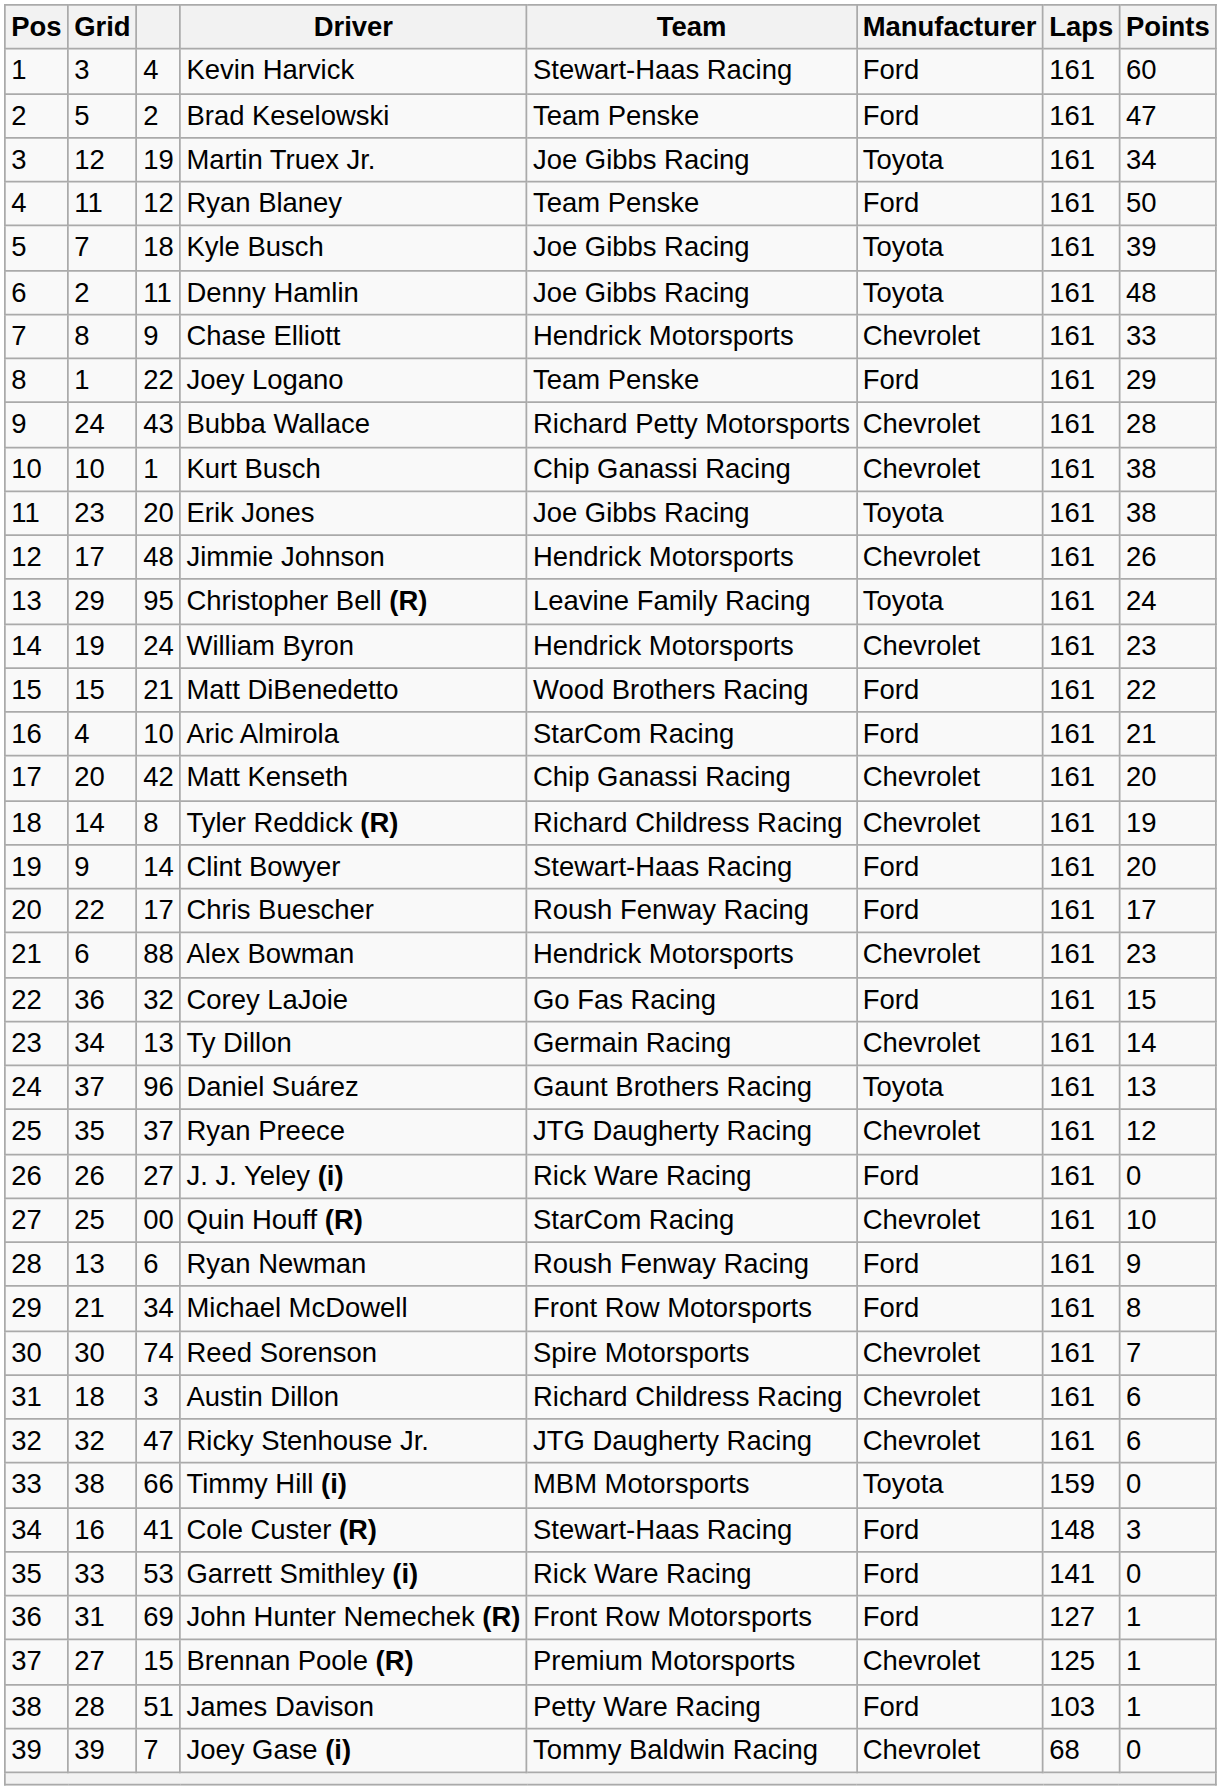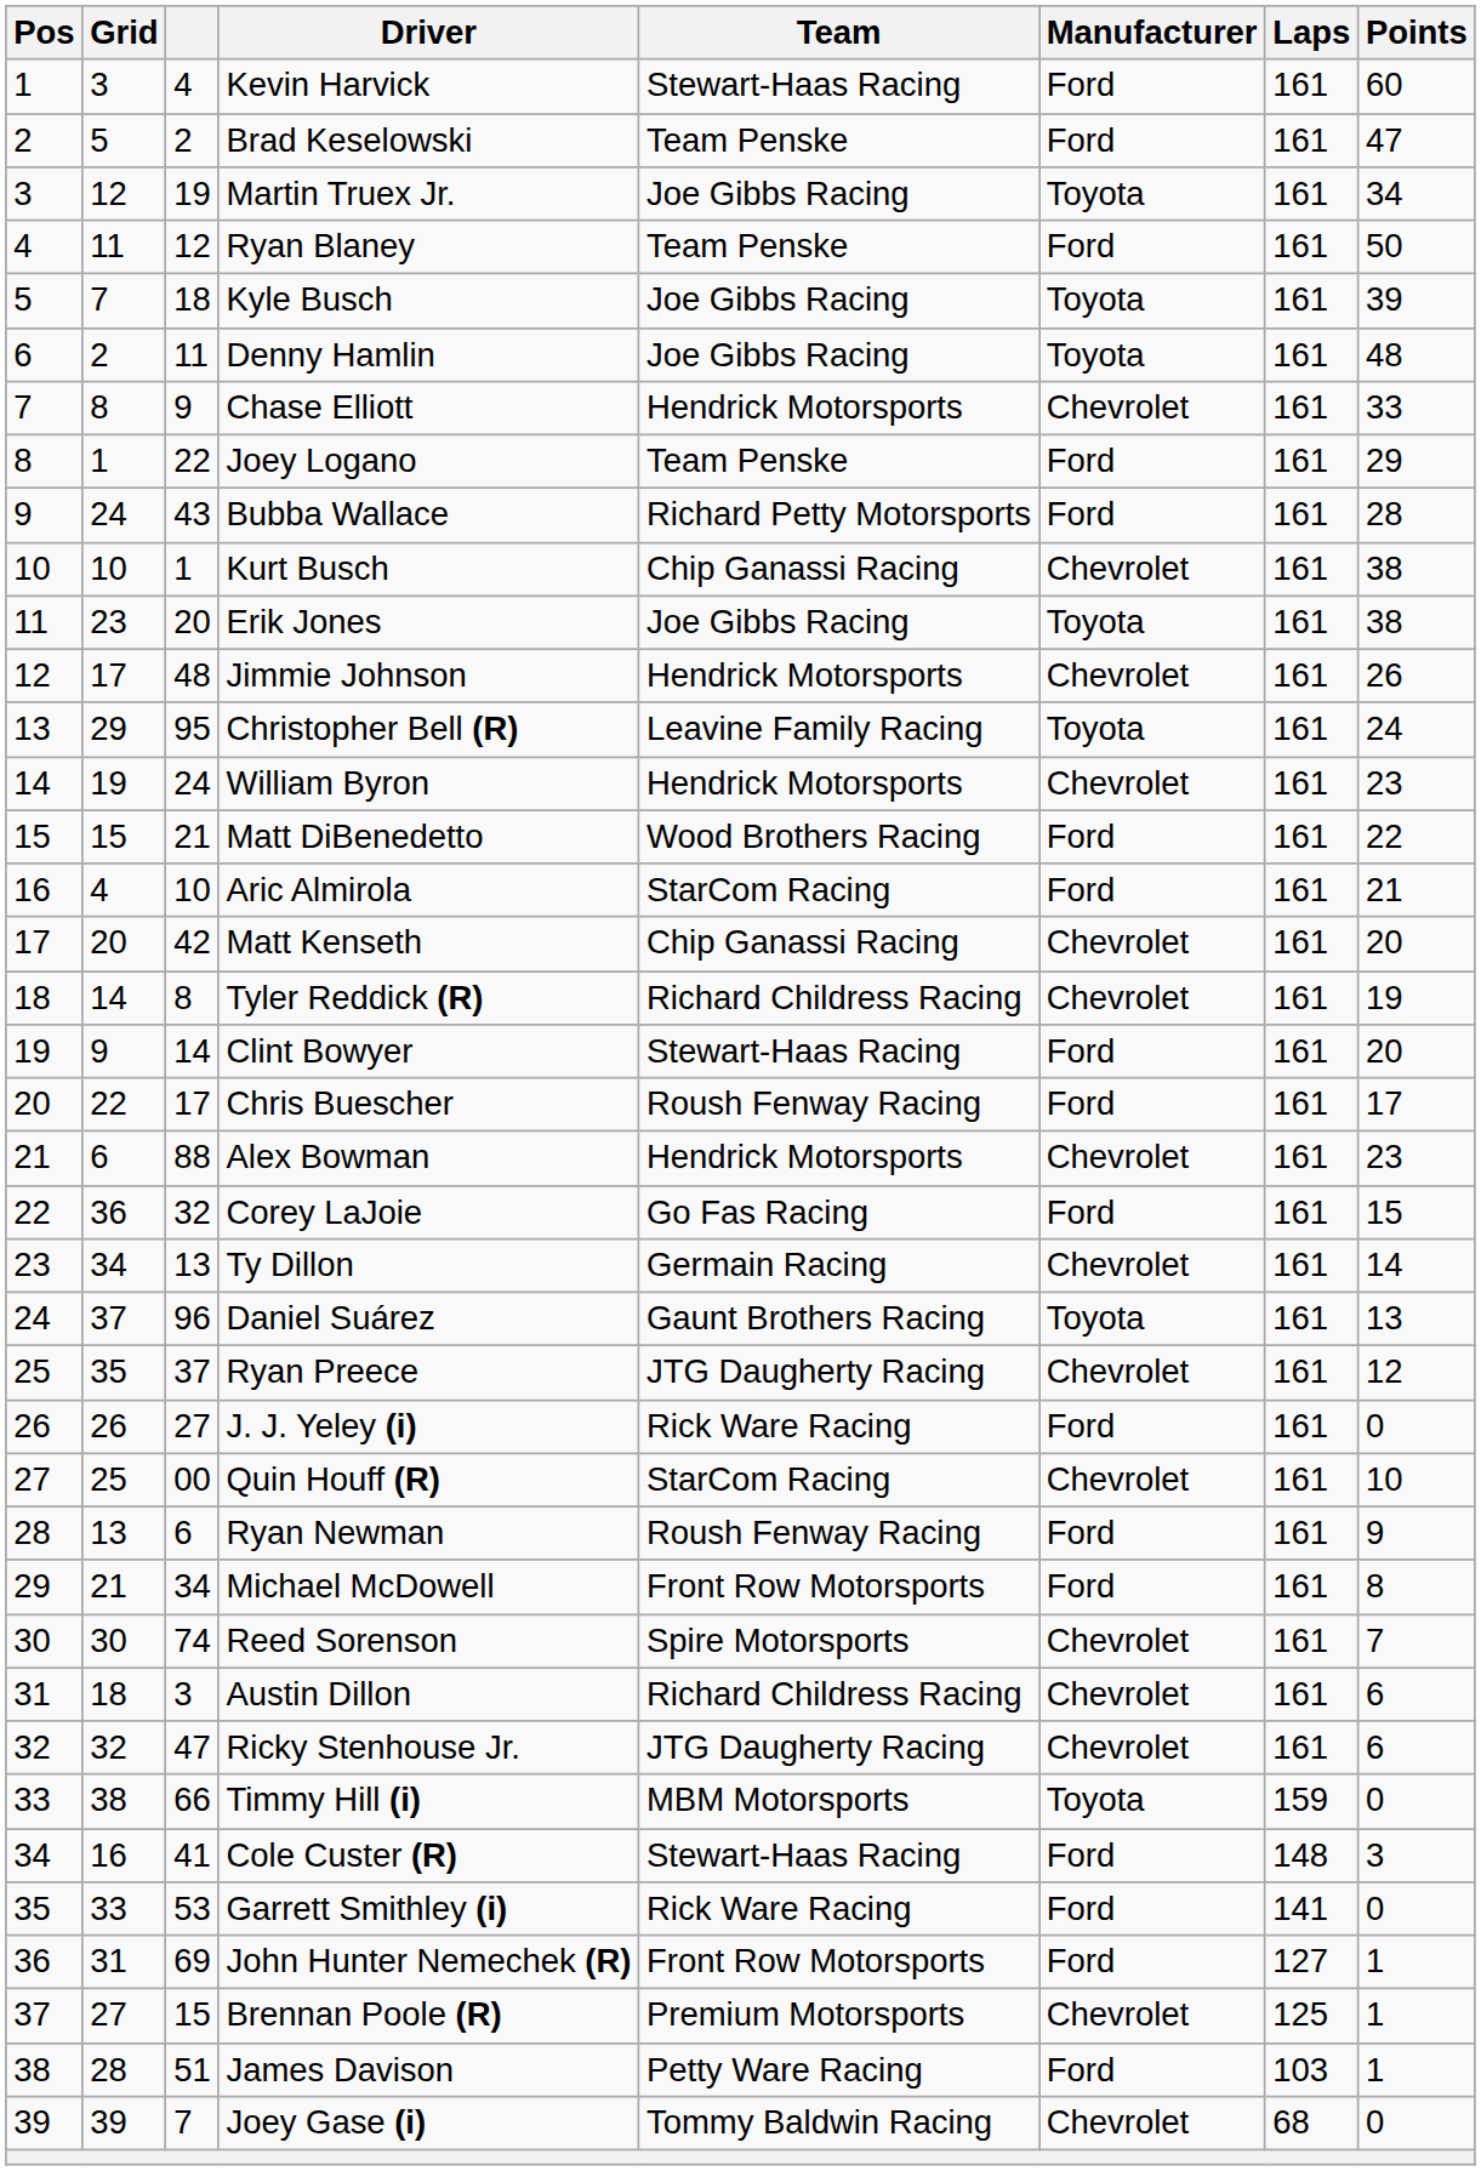 <table class="wikitable" style="font-size:98%">
 <tr>
 <th>Pos</th>
 <th>Grid</th>
 <th></th>
 <th>Driver</th>
 <th>Team</th>
 <th>Manufacturer</th>
 <th>Laps</th>
 <th>Points</th>
 </tr>
 <tr>
 <td>1</td>
 <td>3</td>
 <td>4</td>
 <td>Kevin Harvick</td>
 <td>Stewart-Haas Racing</td>
 <td>Ford</td>
 <td>161</td>
 <td>60</td>
 </tr>
 <tr>
 <td>2</td>
 <td>5</td>
 <td>2</td>
 <td>Brad Keselowski</td>
 <td>Team Penske</td>
 <td>Ford</td>
 <td>161</td>
 <td>47</td>
 </tr>
 <tr>
 <td>3</td>
 <td>12</td>
 <td>19</td>
 <td>Martin Truex Jr.</td>
 <td>Joe Gibbs Racing</td>
 <td>Toyota</td>
 <td>161</td>
 <td>34</td>
 </tr>
 <tr>
 <td>4</td>
 <td>11</td>
 <td>12</td>
 <td>Ryan Blaney</td>
 <td>Team Penske</td>
 <td>Ford</td>
 <td>161</td>
 <td>50</td>
 </tr>
 <tr>
 <td>5</td>
 <td>7</td>
 <td>18</td>
 <td>Kyle Busch</td>
 <td>Joe Gibbs Racing</td>
 <td>Toyota</td>
 <td>161</td>
 <td>39</td>
 </tr>
 <tr>
 <td>6</td>
 <td>2</td>
 <td>11</td>
 <td>Denny Hamlin</td>
 <td>Joe Gibbs Racing</td>
 <td>Toyota</td>
 <td>161</td>
 <td>48</td>
 </tr>
 <tr>
 <td>7</td>
 <td>8</td>
 <td>9</td>
 <td>Chase Elliott</td>
 <td>Hendrick Motorsports</td>
 <td>Chevrolet</td>
 <td>161</td>
 <td>33</td>
 </tr>
 <tr>
 <td>8</td>
 <td>1</td>
 <td>22</td>
 <td>Joey Logano</td>
 <td>Team Penske</td>
 <td>Ford</td>
 <td>161</td>
 <td>29</td>
 </tr>
 <tr>
 <td>9</td>
 <td>24</td>
 <td>43</td>
 <td>Bubba Wallace</td>
 <td>Richard Petty Motorsports</td>
-<td>Chevrolet</td>
+<td>Ford</td>
 <td>161</td>
 <td>28</td>
 </tr>
 <tr>
 <td>10</td>
 <td>10</td>
 <td>1</td>
 <td>Kurt Busch</td>
 <td>Chip Ganassi Racing</td>
 <td>Chevrolet</td>
 <td>161</td>
 <td>38</td>
 </tr>
 <tr>
 <td>11</td>
 <td>23</td>
 <td>20</td>
 <td>Erik Jones</td>
 <td>Joe Gibbs Racing</td>
 <td>Toyota</td>
 <td>161</td>
 <td>38</td>
 </tr>
 <tr>
 <td>12</td>
 <td>17</td>
 <td>48</td>
 <td>Jimmie Johnson</td>
 <td>Hendrick Motorsports</td>
 <td>Chevrolet</td>
 <td>161</td>
 <td>26</td>
 </tr>
 <tr>
 <td>13</td>
 <td>29</td>
 <td>95</td>
 <td>Christopher Bell <strong>(R)</strong></td>
 <td>Leavine Family Racing</td>
 <td>Toyota</td>
 <td>161</td>
 <td>24</td>
 </tr>
 <tr>
 <td>14</td>
 <td>19</td>
 <td>24</td>
 <td>William Byron</td>
 <td>Hendrick Motorsports</td>
 <td>Chevrolet</td>
 <td>161</td>
 <td>23</td>
 </tr>
 <tr>
 <td>15</td>
 <td>15</td>
 <td>21</td>
 <td>Matt DiBenedetto</td>
 <td>Wood Brothers Racing</td>
 <td>Ford</td>
 <td>161</td>
 <td>22</td>
 </tr>
 <tr>
 <td>16</td>
 <td>4</td>
 <td>10</td>
 <td>Aric Almirola</td>
 <td>StarCom Racing</td>
 <td>Ford</td>
 <td>161</td>
 <td>21</td>
 </tr>
 <tr>
 <td>17</td>
 <td>20</td>
 <td>42</td>
 <td>Matt Kenseth</td>
 <td>Chip Ganassi Racing</td>
 <td>Chevrolet</td>
 <td>161</td>
 <td>20</td>
 </tr>
 <tr>
 <td>18</td>
 <td>14</td>
 <td>8</td>
 <td>Tyler Reddick <strong>(R)</strong></td>
 <td>Richard Childress Racing</td>
 <td>Chevrolet</td>
 <td>161</td>
 <td>19</td>
 </tr>
 <tr>
 <td>19</td>
 <td>9</td>
 <td>14</td>
 <td>Clint Bowyer</td>
 <td>Stewart-Haas Racing</td>
 <td>Ford</td>
 <td>161</td>
 <td>20</td>
 </tr>
 <tr>
 <td>20</td>
 <td>22</td>
 <td>17</td>
 <td>Chris Buescher</td>
 <td>Roush Fenway Racing</td>
 <td>Ford</td>
 <td>161</td>
 <td>17</td>
 </tr>
 <tr>
 <td>21</td>
 <td>6</td>
 <td>88</td>
 <td>Alex Bowman</td>
 <td>Hendrick Motorsports</td>
 <td>Chevrolet</td>
 <td>161</td>
 <td>23</td>
 </tr>
 <tr>
 <td>22</td>
 <td>36</td>
 <td>32</td>
 <td>Corey LaJoie</td>
 <td>Go Fas Racing</td>
 <td>Ford</td>
 <td>161</td>
 <td>15</td>
 </tr>
 <tr>
 <td>23</td>
 <td>34</td>
 <td>13</td>
 <td>Ty Dillon</td>
 <td>Germain Racing</td>
 <td>Chevrolet</td>
 <td>161</td>
 <td>14</td>
 </tr>
 <tr>
 <td>24</td>
 <td>37</td>
 <td>96</td>
 <td>Daniel Suárez</td>
 <td>Gaunt Brothers Racing</td>
 <td>Toyota</td>
 <td>161</td>
 <td>13</td>
 </tr>
 <tr>
 <td>25</td>
 <td>35</td>
 <td>37</td>
 <td>Ryan Preece</td>
 <td>JTG Daugherty Racing</td>
 <td>Chevrolet</td>
 <td>161</td>
 <td>12</td>
 </tr>
 <tr>
 <td>26</td>
 <td>26</td>
 <td>27</td>
 <td>J. J. Yeley <strong>(i)</strong></td>
 <td>Rick Ware Racing</td>
 <td>Ford</td>
 <td>161</td>
 <td>0</td>
 </tr>
 <tr>
 <td>27</td>
 <td>25</td>
 <td>00</td>
 <td>Quin Houff <strong>(R)</strong></td>
 <td>StarCom Racing</td>
 <td>Chevrolet</td>
 <td>161</td>
 <td>10</td>
 </tr>
 <tr>
 <td>28</td>
 <td>13</td>
 <td>6</td>
 <td>Ryan Newman</td>
 <td>Roush Fenway Racing</td>
 <td>Ford</td>
 <td>161</td>
 <td>9</td>
 </tr>
 <tr>
 <td>29</td>
 <td>21</td>
 <td>34</td>
 <td>Michael McDowell</td>
 <td>Front Row Motorsports</td>
 <td>Ford</td>
 <td>161</td>
 <td>8</td>
 </tr>
 <tr>
 <td>30</td>
 <td>30</td>
 <td>74</td>
 <td>Reed Sorenson</td>
 <td>Spire Motorsports</td>
 <td>Chevrolet</td>
 <td>161</td>
 <td>7</td>
 </tr>
 <tr>
 <td>31</td>
 <td>18</td>
 <td>3</td>
 <td>Austin Dillon</td>
 <td>Richard Childress Racing</td>
 <td>Chevrolet</td>
 <td>161</td>
 <td>6</td>
 </tr>
 <tr>
 <td>32</td>
 <td>32</td>
 <td>47</td>
 <td>Ricky Stenhouse Jr.</td>
 <td>JTG Daugherty Racing</td>
 <td>Chevrolet</td>
 <td>161</td>
 <td>6</td>
 </tr>
 <tr>
 <td>33</td>
 <td>38</td>
 <td>66</td>
 <td>Timmy Hill <strong>(i)</strong></td>
 <td>MBM Motorsports</td>
 <td>Toyota</td>
 <td>159</td>
 <td>0</td>
 </tr>
 <tr>
 <td>34</td>
 <td>16</td>
 <td>41</td>
 <td>Cole Custer <strong>(R)</strong></td>
 <td>Stewart-Haas Racing</td>
 <td>Ford</td>
 <td>148</td>
 <td>3</td>
 </tr>
 <tr>
 <td>35</td>
 <td>33</td>
 <td>53</td>
 <td>Garrett Smithley <strong>(i)</strong></td>
 <td>Rick Ware Racing</td>
 <td>Ford</td>
 <td>141</td>
 <td>0</td>
 </tr>
 <tr>
 <td>36</td>
 <td>31</td>
 <td>69</td>
 <td>John Hunter Nemechek <strong>(R)</strong></td>
 <td>Front Row Motorsports</td>
 <td>Ford</td>
 <td>127</td>
 <td>1</td>
 </tr>
 <tr>
 <td>37</td>
 <td>27</td>
 <td>15</td>
 <td>Brennan Poole <strong>(R)</strong></td>
 <td>Premium Motorsports</td>
 <td>Chevrolet</td>
 <td>125</td>
 <td>1</td>
 </tr>
 <tr>
 <td>38</td>
 <td>28</td>
 <td>51</td>
 <td>James Davison</td>
 <td>Petty Ware Racing</td>
 <td>Ford</td>
 <td>103</td>
 <td>1</td>
 </tr>
 <tr>
 <td>39</td>
 <td>39</td>
 <td>7</td>
 <td>Joey Gase <strong>(i)</strong></td>
 <td>Tommy Baldwin Racing</td>
 <td>Chevrolet</td>
 <td>68</td>
 <td>0</td>
 </tr>
 <tr>
 <th colspan="8"></th>
 </tr>
 </table>
